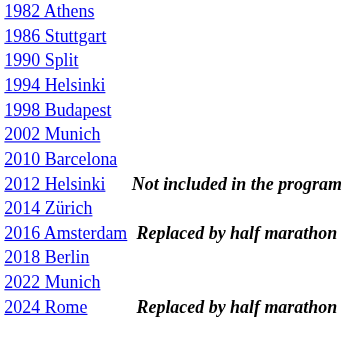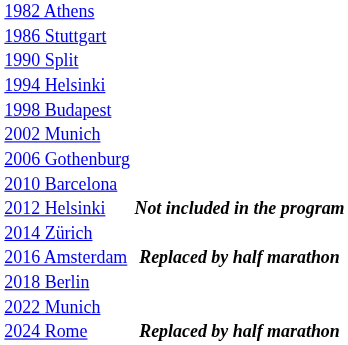 <table>
 <tr>
 <td><a href='#'>1982 Athens</a><br></td>
 <td></td>
 <td></td>
 <td></td>
 </tr>
 <tr>
 <td><a href='#'>1986 Stuttgart</a><br></td>
 <td></td>
 <td></td>
 <td></td>
 </tr>
 <tr>
 <td><a href='#'>1990 Split</a><br></td>
 <td></td>
 <td></td>
 <td></td>
 </tr>
 <tr>
 <td><a href='#'>1994 Helsinki</a><br></td>
 <td></td>
 <td></td>
 <td></td>
 </tr>
 <tr>
 <td><a href='#'>1998 Budapest</a><br></td>
 <td></td>
 <td></td>
 <td></td>
 </tr>
 <tr>
 <td><a href='#'>2002 Munich</a><br></td>
+<td></td>
+<td></td>
+<td></td>
+</tr>
+<tr>
+<td><a href='#'>2006 Gothenburg</a><br></td>
 <td></td>
 <td></td>
 <td></td>
 </tr>
 <tr>
 <td><a href='#'>2010 Barcelona</a><br></td>
 <td></td>
 <td></td>
 <td></td>
 </tr>
 <tr>
 <td><a href='#'>2012 Helsinki</a></td>
 <th colspan="3"><em>Not included in the program</em></th>
 </tr>
 <tr>
 <td><a href='#'>2014 Zürich</a><br></td>
 <td></td>
 <td></td>
 <td></td>
 </tr>
 <tr>
 <td><a href='#'>2016 Amsterdam</a></td>
 <th colspan="3"><em>Replaced by half marathon</em></th>
 </tr>
 <tr>
 <td><a href='#'>2018 Berlin</a><br></td>
 <td></td>
 <td></td>
 <td></td>
 </tr>
 <tr>
 <td><a href='#'>2022 Munich</a><br></td>
 <td></td>
 <td></td>
 <td></td>
 </tr>
 <tr>
 <td><a href='#'>2024 Rome</a></td>
 <th colspan="3"><em>Replaced by half marathon</em></th>
 </tr>
 </table>
